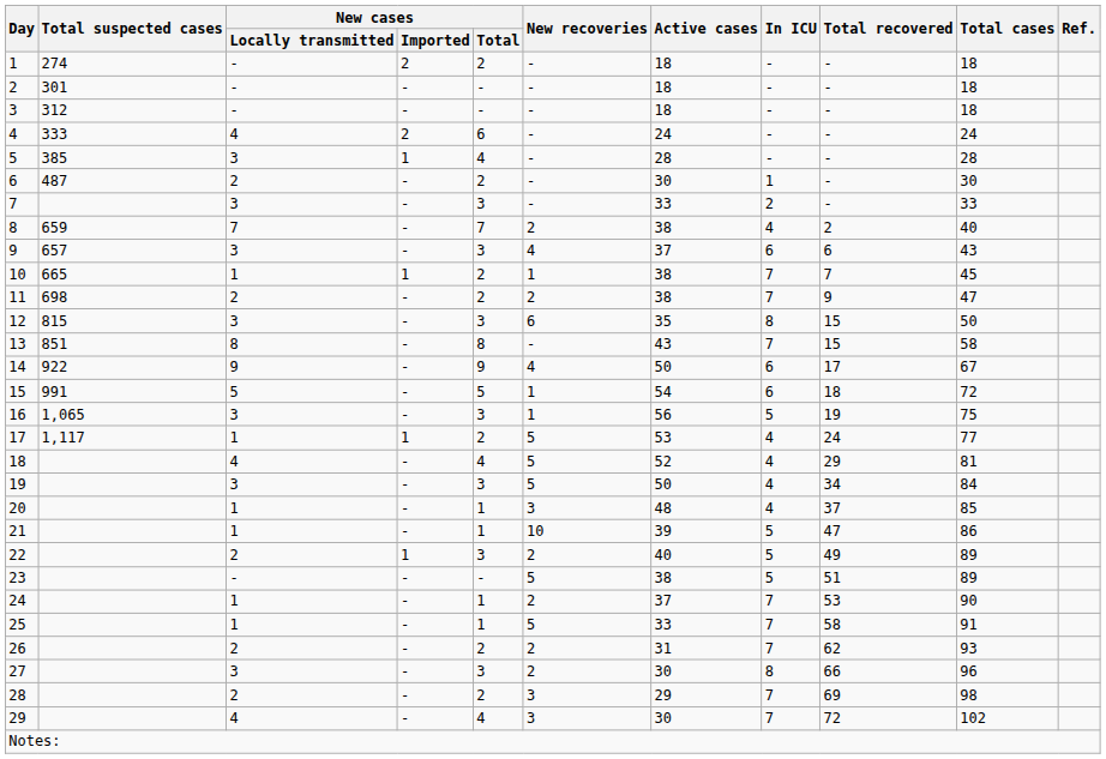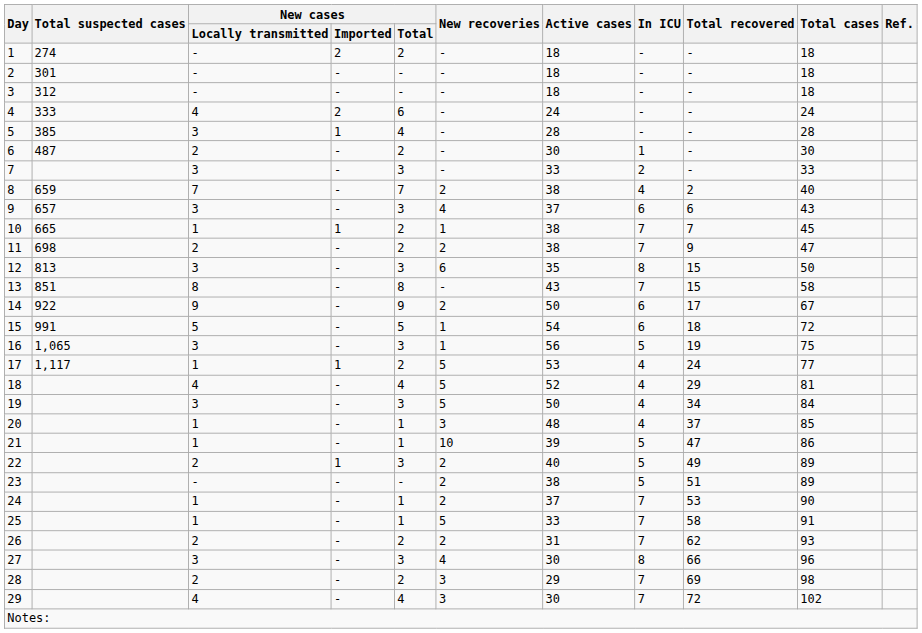 <table class="wikitable">
 <tr>
 <th rowspan="2">Day</th>
 <th rowspan="2">Total suspected cases</th>
 <th colspan="3">New cases</th>
 <th rowspan="2">New recoveries</th>
 <th rowspan="2">Active cases</th>
 <th rowspan="2">In ICU</th>
 <th rowspan="2">Total recovered</th>
 <th rowspan="2">Total cases</th>
 <th rowspan="2">Ref.</th>
 </tr>
 <tr>
 <th>Locally transmitted</th>
 <th>Imported</th>
 <th>Total</th>
 </tr>
 <tr>
 <td>1</td>
 <td>274</td>
 <td>-</td>
 <td>2</td>
 <td>2</td>
 <td>-</td>
 <td>18</td>
 <td>-</td>
 <td>-</td>
 <td>18</td>
 <td></td>
 </tr>
 <tr>
 <td>2</td>
 <td>301</td>
 <td>-</td>
 <td>-</td>
 <td>-</td>
 <td>-</td>
 <td>18</td>
 <td>-</td>
 <td>-</td>
 <td>18</td>
 <td></td>
 </tr>
 <tr>
 <td>3</td>
 <td>312</td>
 <td>-</td>
 <td>-</td>
 <td>-</td>
 <td>-</td>
 <td>18</td>
 <td>-</td>
 <td>-</td>
 <td>18</td>
 <td></td>
 </tr>
 <tr>
 <td>4</td>
 <td>333</td>
 <td>4</td>
 <td>2</td>
 <td>6</td>
 <td>-</td>
 <td>24</td>
 <td>-</td>
 <td>-</td>
 <td>24</td>
 <td></td>
 </tr>
 <tr>
 <td>5</td>
 <td>385</td>
 <td>3</td>
 <td>1</td>
 <td>4</td>
 <td>-</td>
 <td>28</td>
 <td>-</td>
 <td>-</td>
 <td>28</td>
 <td></td>
 </tr>
 <tr>
 <td>6</td>
 <td>487</td>
 <td>2</td>
 <td>-</td>
 <td>2</td>
 <td>-</td>
 <td>30</td>
 <td>1</td>
 <td>-</td>
 <td>30</td>
 <td></td>
 </tr>
 <tr>
 <td>7</td>
 <td></td>
 <td>3</td>
 <td>-</td>
 <td>3</td>
 <td>-</td>
 <td>33</td>
 <td>2</td>
 <td>-</td>
 <td>33</td>
 <td></td>
 </tr>
 <tr>
 <td>8</td>
 <td>659</td>
 <td>7</td>
 <td>-</td>
 <td>7</td>
 <td>2</td>
 <td>38</td>
 <td>4</td>
 <td>2</td>
 <td>40</td>
 <td></td>
 </tr>
 <tr>
 <td>9</td>
 <td>657</td>
 <td>3</td>
 <td>-</td>
 <td>3</td>
 <td>4</td>
 <td>37</td>
 <td>6</td>
 <td>6</td>
 <td>43</td>
 <td></td>
 </tr>
 <tr>
 <td>10</td>
 <td>665</td>
 <td>1</td>
 <td>1</td>
 <td>2</td>
 <td>1</td>
 <td>38</td>
 <td>7</td>
 <td>7</td>
 <td>45</td>
 <td></td>
 </tr>
 <tr>
 <td>11</td>
 <td>698</td>
 <td>2</td>
 <td>-</td>
 <td>2</td>
 <td>2</td>
 <td>38</td>
 <td>7</td>
 <td>9</td>
 <td>47</td>
 <td></td>
 </tr>
 <tr>
 <td>12</td>
-<td>815</td>
+<td>813</td>
 <td>3</td>
 <td>-</td>
 <td>3</td>
 <td>6</td>
 <td>35</td>
 <td>8</td>
 <td>15</td>
 <td>50</td>
 <td></td>
 </tr>
 <tr>
 <td>13</td>
 <td>851</td>
 <td>8</td>
 <td>-</td>
 <td>8</td>
 <td>-</td>
 <td>43</td>
 <td>7</td>
 <td>15</td>
 <td>58</td>
 <td></td>
 </tr>
 <tr>
 <td>14</td>
 <td>922</td>
 <td>9</td>
 <td>-</td>
 <td>9</td>
-<td>4</td>
+<td>2</td>
 <td>50</td>
 <td>6</td>
 <td>17</td>
 <td>67</td>
 <td></td>
 </tr>
 <tr>
 <td>15</td>
 <td>991</td>
 <td>5</td>
 <td>-</td>
 <td>5</td>
 <td>1</td>
 <td>54</td>
 <td>6</td>
 <td>18</td>
 <td>72</td>
 <td></td>
 </tr>
 <tr>
 <td>16</td>
 <td>1,065</td>
 <td>3</td>
 <td>-</td>
 <td>3</td>
 <td>1</td>
 <td>56</td>
 <td>5</td>
 <td>19</td>
 <td>75</td>
 <td></td>
 </tr>
 <tr>
 <td>17</td>
 <td>1,117</td>
 <td>1</td>
 <td>1</td>
 <td>2</td>
 <td>5</td>
 <td>53</td>
 <td>4</td>
 <td>24</td>
 <td>77</td>
 <td></td>
 </tr>
 <tr>
 <td>18</td>
 <td></td>
 <td>4</td>
 <td>-</td>
 <td>4</td>
 <td>5</td>
 <td>52</td>
 <td>4</td>
 <td>29</td>
 <td>81</td>
 <td></td>
 </tr>
 <tr>
 <td>19</td>
 <td></td>
 <td>3</td>
 <td>-</td>
 <td>3</td>
 <td>5</td>
 <td>50</td>
 <td>4</td>
 <td>34</td>
 <td>84</td>
 <td></td>
 </tr>
 <tr>
 <td>20</td>
 <td></td>
 <td>1</td>
 <td>-</td>
 <td>1</td>
 <td>3</td>
 <td>48</td>
 <td>4</td>
 <td>37</td>
 <td>85</td>
 <td></td>
 </tr>
 <tr>
 <td>21</td>
 <td></td>
 <td>1</td>
 <td>-</td>
 <td>1</td>
 <td>10</td>
 <td>39</td>
 <td>5</td>
 <td>47</td>
 <td>86</td>
 <td></td>
 </tr>
 <tr>
 <td>22</td>
 <td></td>
 <td>2</td>
 <td>1</td>
 <td>3</td>
 <td>2</td>
 <td>40</td>
 <td>5</td>
 <td>49</td>
 <td>89</td>
 <td></td>
 </tr>
 <tr>
 <td>23</td>
 <td></td>
 <td>-</td>
 <td>-</td>
 <td>-</td>
-<td>5</td>
+<td>2</td>
 <td>38</td>
 <td>5</td>
 <td>51</td>
 <td>89</td>
 <td></td>
 </tr>
 <tr>
 <td>24</td>
 <td></td>
 <td>1</td>
 <td>-</td>
 <td>1</td>
 <td>2</td>
 <td>37</td>
 <td>7</td>
 <td>53</td>
 <td>90</td>
 <td></td>
 </tr>
 <tr>
 <td>25</td>
 <td></td>
 <td>1</td>
 <td>-</td>
 <td>1</td>
 <td>5</td>
 <td>33</td>
 <td>7</td>
 <td>58</td>
 <td>91</td>
 <td></td>
 </tr>
 <tr>
 <td>26</td>
 <td></td>
 <td>2</td>
 <td>-</td>
 <td>2</td>
 <td>2</td>
 <td>31</td>
 <td>7</td>
 <td>62</td>
 <td>93</td>
 <td></td>
 </tr>
 <tr>
 <td>27</td>
 <td></td>
 <td>3</td>
 <td>-</td>
 <td>3</td>
-<td>2</td>
+<td>4</td>
 <td>30</td>
 <td>8</td>
 <td>66</td>
 <td>96</td>
 <td></td>
 </tr>
 <tr>
 <td>28</td>
 <td></td>
 <td>2</td>
 <td>-</td>
 <td>2</td>
 <td>3</td>
 <td>29</td>
 <td>7</td>
 <td>69</td>
 <td>98</td>
 <td></td>
 </tr>
 <tr>
 <td>29</td>
 <td></td>
 <td>4</td>
 <td>-</td>
 <td>4</td>
 <td>3</td>
 <td>30</td>
 <td>7</td>
 <td>72</td>
 <td>102</td>
 <td></td>
 </tr>
 <tr>
 <td colspan="34">Notes:<br></td>
 </tr>
 </table>
